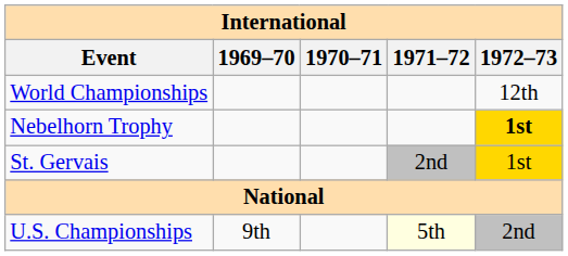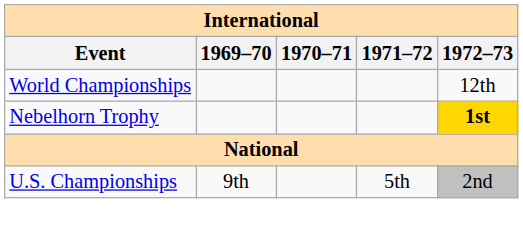 <table class="wikitable" style="text-align:center">
 <tr>
 <th style="background-color: #ffdead; " colspan=5 align=center>International</th>
 </tr>
 <tr>
 <th>Event</th>
 <th>1969–70</th>
 <th>1970–71</th>
 <th>1971–72</th>
 <th>1972–73</th>
 </tr>
 <tr>
 <td align=left><a href='#'>World Championships</a></td>
 <td></td>
 <td></td>
 <td></td>
 <td>12th</td>
 </tr>
 <tr>
 <td align=left><a href='#'>Nebelhorn Trophy</a></td>
 <td></td>
 <td></td>
 <td></td>
 <td bgcolor=gold><strong>1st</strong></td>
 </tr>
 <tr>
-<td align=left><a href='#'>St. Gervais</a></td>
-<td></td>
-<td></td>
-<td bgcolor=silver>2nd</td>
-<td bgcolor=gold>1st</td>
-</tr>
-<tr>
 <th style="background-color: #ffdead; " colspan=5 align=center>National</th>
 </tr>
 <tr>
 <td align=left><a href='#'>U.S. Championships</a></td>
 <td>9th</td>
 <td></td>
-<td style="background: lightyellow;">5th</td>
+<td>5th</td>
 <td bgcolor=silver>2nd</td>
 </tr>
 </table>
